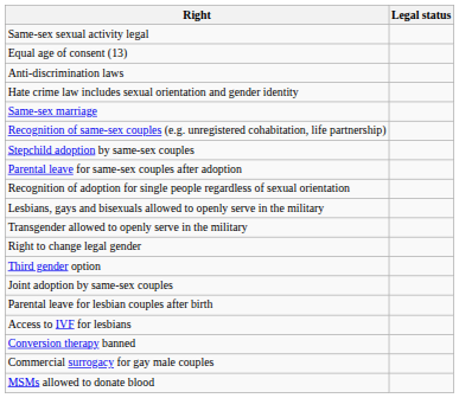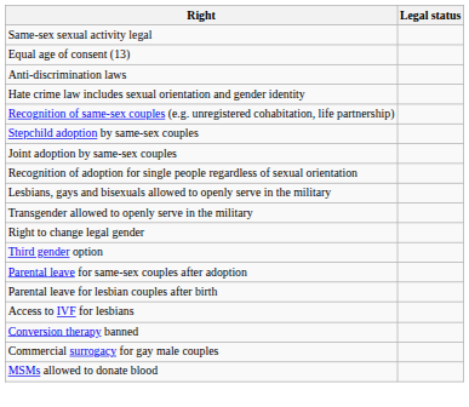 <table class="wikitable" style="font-size:90%; line-height:1.2">
 <tr>
 <th>Right</th>
 <th>Legal status</th>
 </tr>
 <tr>
 <td>Same-sex sexual activity legal</td>
 <td></td>
 </tr>
 <tr>
 <td>Equal age of consent (13)</td>
 <td></td>
 </tr>
 <tr>
 <td>Anti-discrimination laws</td>
 <td></td>
 </tr>
 <tr>
 <td>Hate crime law includes sexual orientation and gender identity</td>
 <td></td>
 </tr>
 <tr>
-<td><a href='#'>Same-sex marriage</a></td>
-<td></td>
-</tr>
-<tr>
 <td><a href='#'>Recognition of same-sex couples</a> (e.g. unregistered cohabitation, life partnership)</td>
 <td></td>
 </tr>
 <tr>
 <td><a href='#'>Stepchild adoption</a> by same-sex couples</td>
 <td></td>
 </tr>
 <tr>
-<td><a href='#'>Parental leave</a> for same-sex couples after adoption</td>
+<td>Joint adoption by same-sex couples</td>
 <td></td>
 </tr>
 <tr>
 <td>Recognition of adoption for single people regardless of sexual orientation</td>
 <td></td>
 </tr>
 <tr>
 <td>Lesbians, gays and bisexuals allowed to openly serve in the military</td>
 <td></td>
 </tr>
 <tr>
 <td>Transgender allowed to openly serve in the military</td>
 <td></td>
 </tr>
 <tr>
 <td>Right to change legal gender</td>
 <td></td>
 </tr>
 <tr>
 <td><a href='#'>Third gender</a> option</td>
 <td></td>
 </tr>
 <tr>
-<td>Joint adoption by same-sex couples</td>
+<td><a href='#'>Parental leave</a> for same-sex couples after adoption</td>
 <td></td>
 </tr>
 <tr>
 <td>Parental leave for lesbian couples after birth</td>
 <td></td>
 </tr>
 <tr>
 <td>Access to <a href='#'>IVF</a> for lesbians</td>
 <td></td>
 </tr>
 <tr>
 <td><a href='#'>Conversion therapy</a> banned</td>
 <td></td>
 </tr>
 <tr>
 <td>Commercial <a href='#'>surrogacy</a> for gay male couples</td>
 <td></td>
 </tr>
 <tr>
 <td><a href='#'>MSMs</a> allowed to donate blood</td>
 <td></td>
 </tr>
 </table>
